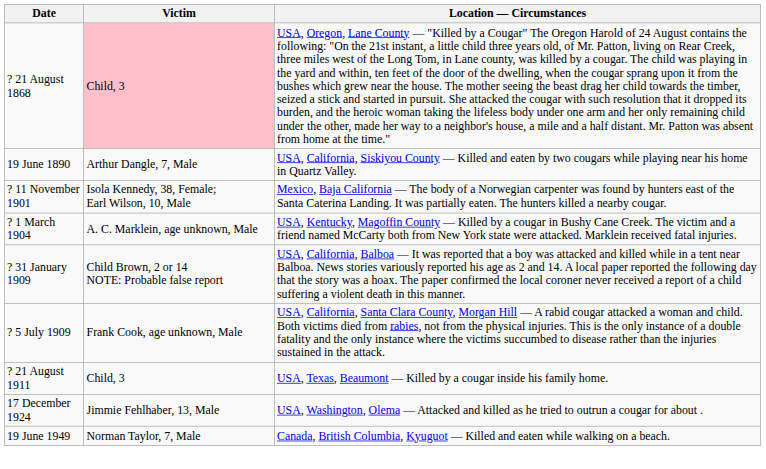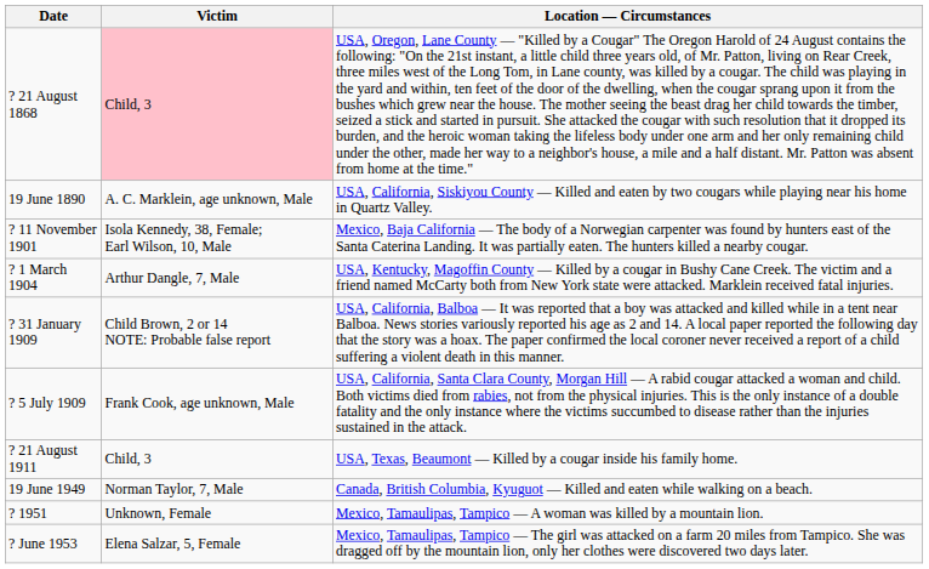 <table class="wikitable sortable">
 <tr>
 <th width="100">Date</th>
 <th width="250">Victim</th>
 <th width="650">Location — Circumstances</th>
 </tr>
 <tr>
 <td>? 21 August 1868</td>
 <td style="background: pink;">Child, 3</td>
 <td><a href='#'>USA</a>, <a href='#'>Oregon</a>, <a href='#'>Lane County</a> — "Killed by a Cougar" The Oregon Harold of 24 August contains the following: "On the 21st instant, a little child three years old, of Mr. Patton, living on Rear Creek, three miles west of the Long Tom, in Lane county, was killed by a cougar. The child was playing in the yard and within, ten feet of the door of the dwelling, when the cougar sprang upon it from the bushes which grew near the house. The mother seeing the beast drag her child towards the timber, seized a stick and started in pursuit. She attacked the cougar with such resolution that it dropped its burden, and the heroic woman taking the lifeless body under one arm and her only remaining child under the other, made her way to a neighbor's house, a mile and a half distant. Mr. Patton was absent from home at the time."</td>
 </tr>
 <tr>
 <td>19 June 1890</td>
-<td>Arthur Dangle, 7, Male</td>
+<td>A. C. Marklein, age unknown, Male</td>
 <td><a href='#'>USA</a>, <a href='#'>California</a>, <a href='#'>Siskiyou County</a> — Killed and eaten by two cougars while playing near his home in Quartz Valley.</td>
 </tr>
 <tr>
 <td>? 11 November 1901</td>
 <td>Isola Kennedy, 38, Female;<br>Earl Wilson, 10, Male</td>
 <td><a href='#'>Mexico</a>, <a href='#'>Baja California</a> — The body of a Norwegian carpenter was found by hunters east of the Santa Caterina Landing. It was partially eaten. The hunters killed a nearby cougar.</td>
 </tr>
 <tr>
 <td>? 1 March 1904</td>
-<td>A. C. Marklein, age unknown, Male</td>
+<td>Arthur Dangle, 7, Male</td>
 <td><a href='#'>USA</a>, <a href='#'>Kentucky</a>, <a href='#'>Magoffin County</a> — Killed by a cougar in Bushy Cane Creek. The victim and a friend named McCarty both from New York state were attacked. Marklein received fatal injuries.</td>
 </tr>
 <tr>
 <td>? 31 January 1909</td>
 <td>Child Brown, 2 or 14<br>NOTE: Probable false report</td>
 <td><a href='#'>USA</a>, <a href='#'>California</a>, <a href='#'>Balboa</a> — It was reported that a boy was attacked and killed while in a tent near Balboa. News stories variously reported his age as 2 and 14. A local paper reported the following day that the story was a hoax. The paper confirmed the local coroner never received a report of a child suffering a violent death in this manner.</td>
 </tr>
 <tr>
 <td>? 5 July 1909</td>
 <td>Frank Cook, age unknown, Male</td>
 <td><a href='#'>USA</a>, <a href='#'>California</a>, <a href='#'>Santa Clara County</a>, <a href='#'>Morgan Hill</a> — A rabid cougar attacked a woman and child. Both victims died from <a href='#'>rabies</a>, not from the physical injuries. This is the only instance of a double fatality and the only instance where the victims succumbed to disease rather than the injuries sustained in the attack.</td>
 </tr>
 <tr>
 <td>? 21 August 1911</td>
 <td>Child, 3</td>
 <td><a href='#'>USA</a>, <a href='#'>Texas</a>, <a href='#'>Beaumont</a> — Killed by a cougar inside his family home.</td>
 </tr>
 <tr>
-<td>17 December 1924</td>
-<td>Jimmie Fehlhaber, 13, Male</td>
-<td><a href='#'>USA</a>, <a href='#'>Washington</a>, <a href='#'>Olema</a> — Attacked and killed as he tried to outrun a cougar for about .</td>
-</tr>
-<tr>
 <td>19 June 1949</td>
 <td>Norman Taylor, 7, Male</td>
 <td><a href='#'>Canada</a>, <a href='#'>British Columbia</a>, <a href='#'>Kyuguot</a> — Killed and eaten while walking on a beach.</td>
 </tr>
+<tr>
+<td>? 1951</td>
+<td>Unknown, Female</td>
+<td><a href='#'>Mexico</a>, <a href='#'>Tamaulipas</a>, <a href='#'>Tampico</a> — A woman was killed by a mountain lion.</td>
+</tr>
+<tr>
+<td>? June 1953</td>
+<td>Elena Salzar, 5, Female</td>
+<td><a href='#'>Mexico</a>, <a href='#'>Tamaulipas</a>, <a href='#'>Tampico</a> — The girl was attacked on a farm 20 miles from Tampico.  She was dragged off by the mountain lion, only her clothes were discovered two days later.</td>
+</tr>
 </table>
